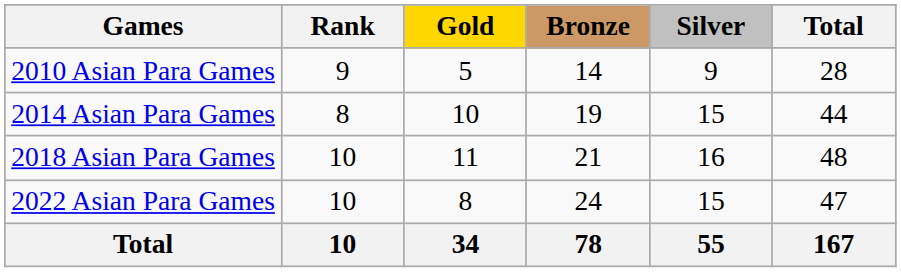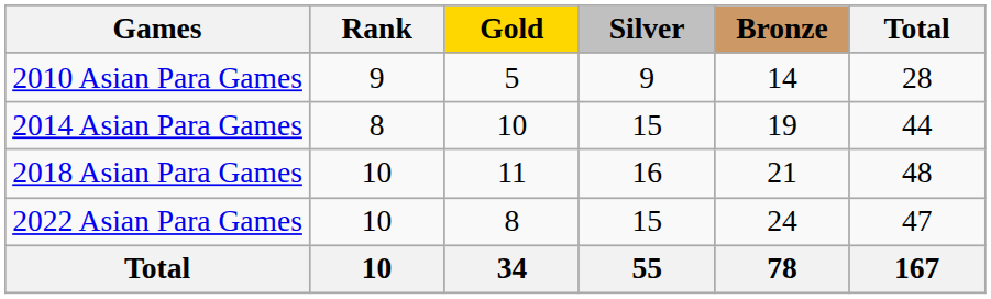 <table class="wikitable sortable" style="margin-top:0em; text-align:center; font-size:100%;">
 <tr>
 <th>Games</th>
 <th style="width:4em;">Rank</th>
 <td style="background:gold; width:4em;"><strong>Gold</strong></td>
+<td style="background:silver; width:4em;"><strong>Silver</strong></td>
 <td style="background:#cc9966; width:4em;"><strong>Bronze</strong></td>
-<td style="background:silver; width:4em;"><strong>Silver</strong></td>
 <th style="width:4em;">Total</th>
 </tr>
 <tr>
 <td align=left><a href='#'>2010 Asian Para Games</a></td>
 <td>9</td>
 <td>5</td>
+<td>9</td>
 <td>14</td>
-<td>9</td>
 <td>28</td>
 </tr>
 <tr>
 <td align=left><a href='#'>2014 Asian Para Games</a></td>
 <td>8</td>
 <td>10</td>
+<td>15</td>
 <td>19</td>
-<td>15</td>
 <td>44</td>
 </tr>
 <tr>
 <td align=left><a href='#'>2018 Asian Para Games</a></td>
 <td>10</td>
 <td>11</td>
+<td>16</td>
 <td>21</td>
-<td>16</td>
 <td>48</td>
 </tr>
 <tr>
 <td align=left><a href='#'>2022 Asian Para Games</a></td>
 <td>10</td>
 <td>8</td>
+<td>15</td>
 <td>24</td>
-<td>15</td>
 <td>47</td>
 </tr>
 <tr>
 <th>Total</th>
 <th>10</th>
 <th>34</th>
+<th>55</th>
 <th>78</th>
-<th>55</th>
 <th>167</th>
 </tr>
 </table>
